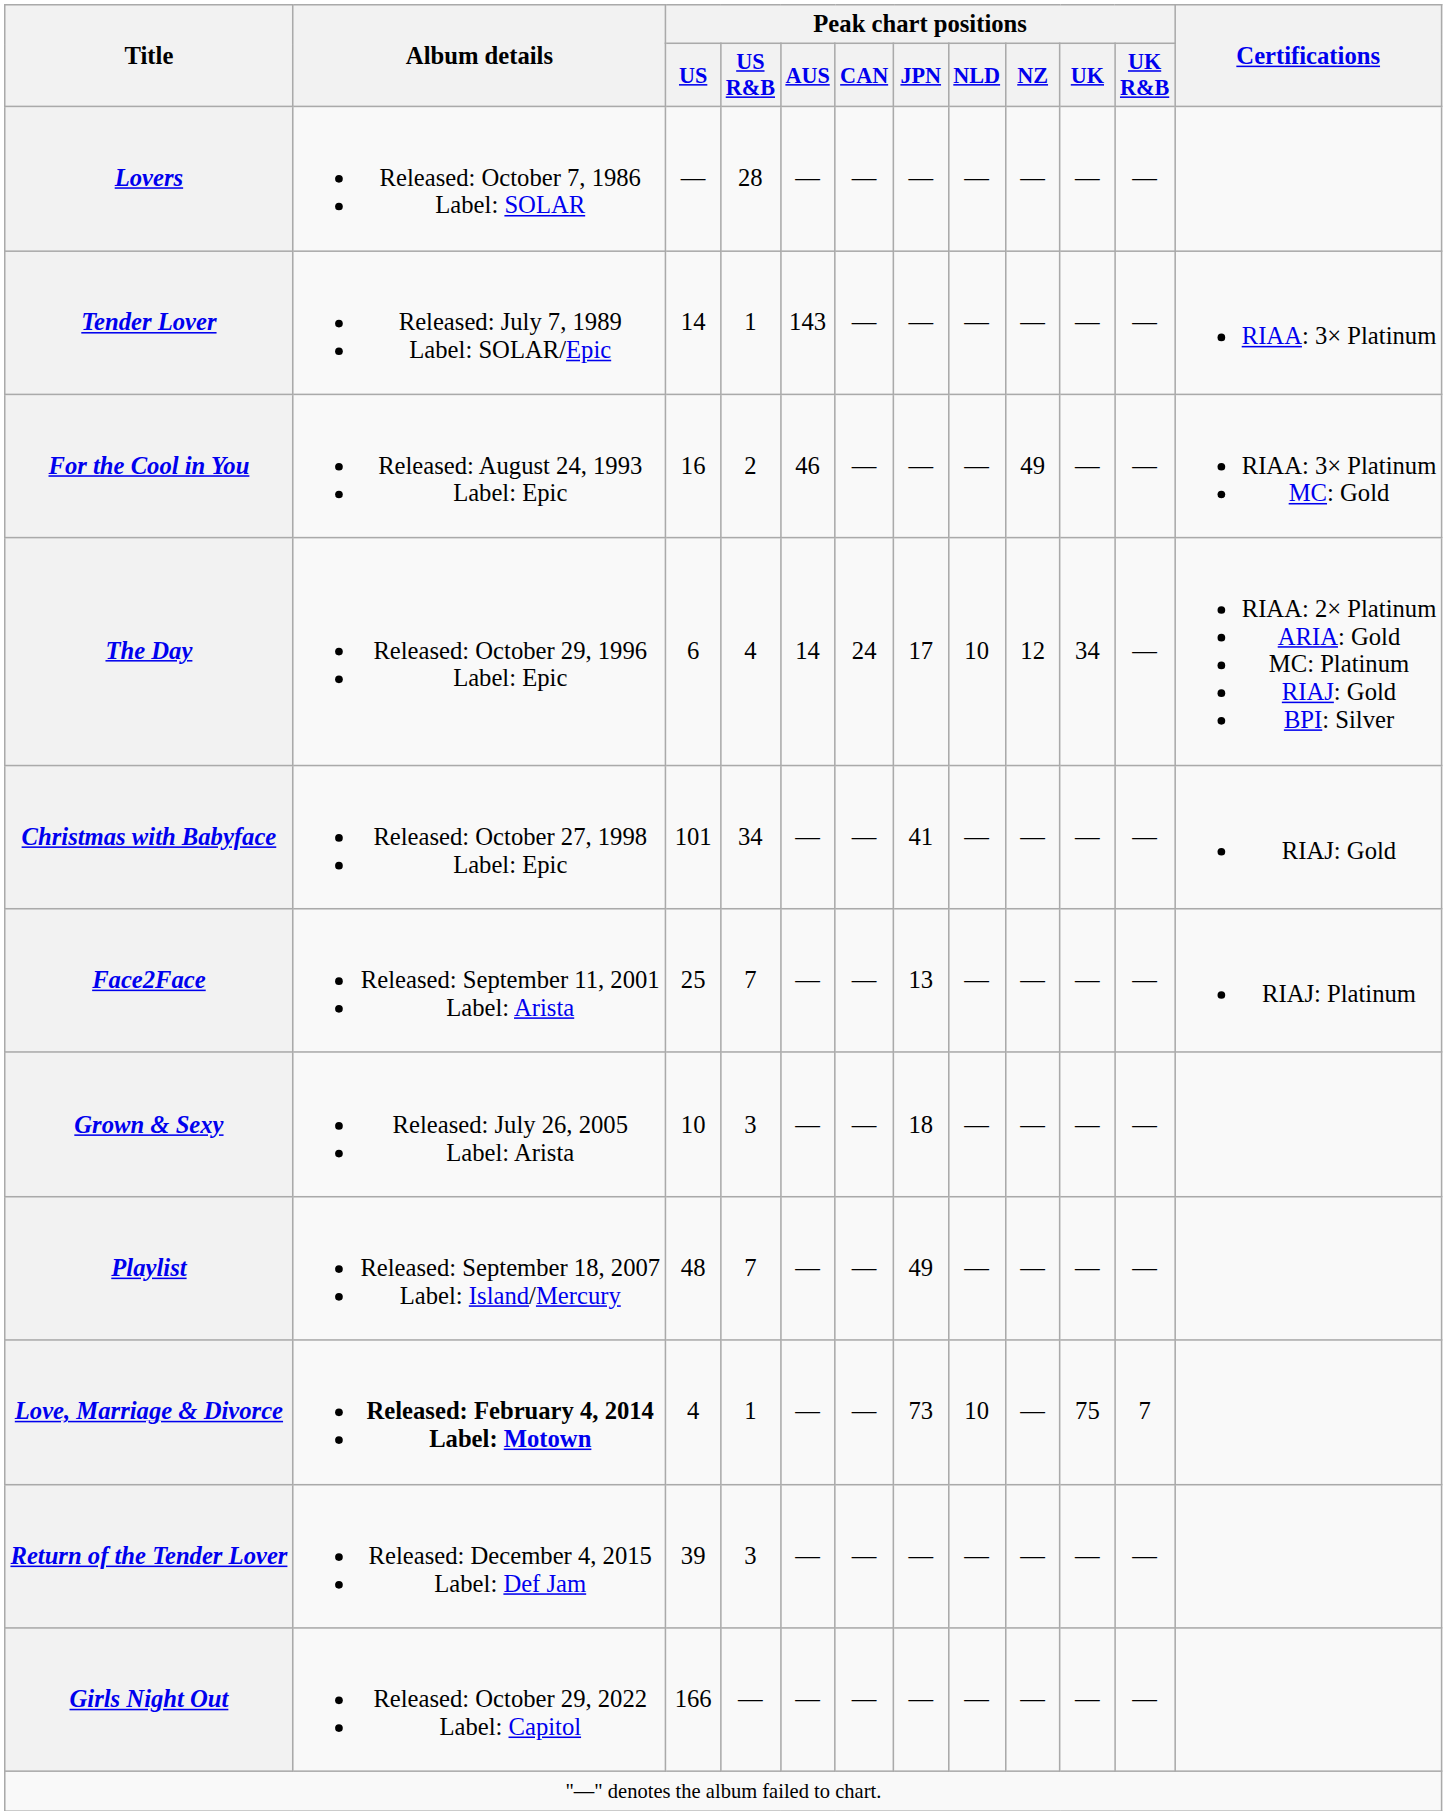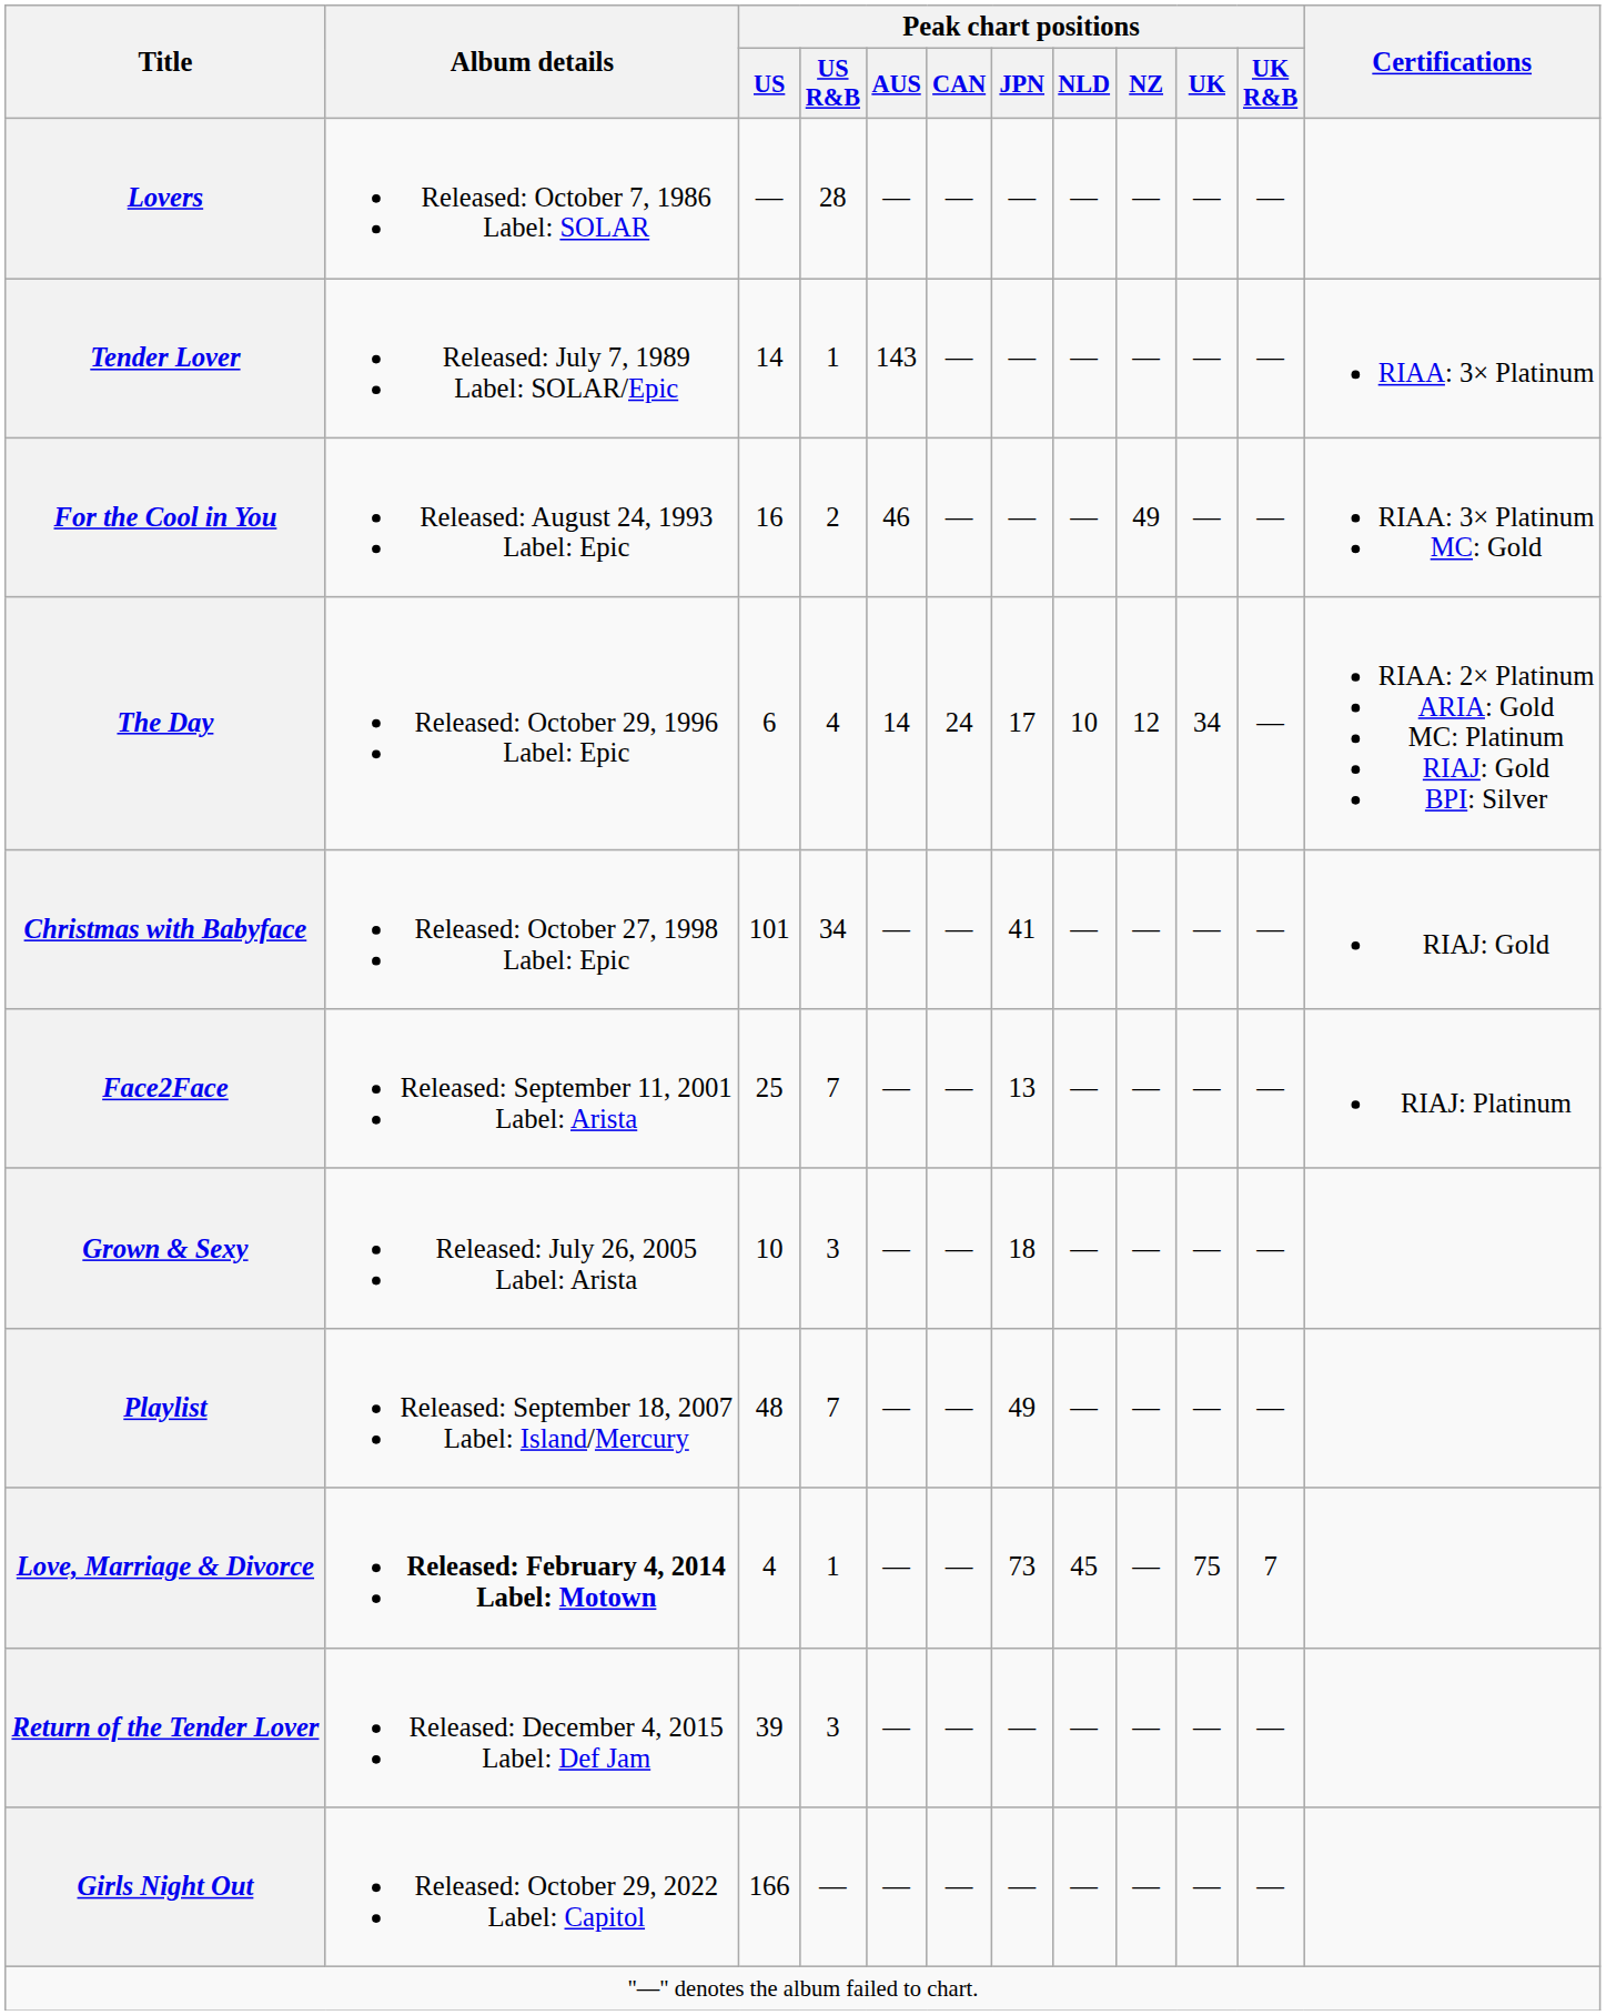 <table class="wikitable plainrowheaders" style="text-align:center;" border="1">
 <tr>
 <th rowspan="2">Title</th>
 <th rowspan="2">Album details</th>
 <th scope="col" colspan="9">Peak chart positions</th>
 <th rowspan="2"><a href='#'>Certifications</a></th>
 </tr>
 <tr>
 <th scope="col" style="width:2em;font-size:90%;"><a href='#'>US</a><br></th>
 <th scope="col" style="width:2em;font-size:90%;"><a href='#'>US R&B</a><br></th>
 <th scope="col" style="width:2em;font-size:90%;"><a href='#'>AUS</a><br></th>
 <th scope="col" style="width:2em;font-size:90%;"><a href='#'>CAN</a><br></th>
 <th scope="col" style="width:2em;font-size:90%;"><a href='#'>JPN</a><br></th>
 <th scope="col" style="width:2em;font-size:90%;"><a href='#'>NLD</a><br></th>
 <th scope="col" style="width:2em;font-size:90%;"><a href='#'>NZ</a><br></th>
 <th scope="col" style="width:2em;font-size:90%;"><a href='#'>UK</a><br></th>
 <th scope="col" style="width:2em;font-size:90%;"><a href='#'>UK R&B</a></th>
 </tr>
 <tr>
 <th scope="row"><em><a href='#'>Lovers</a></em></th>
 <td><br><ul><li>Released: October 7, 1986</li><li>Label: <a href='#'>SOLAR</a></li></ul></td>
 <td>—</td>
 <td>28</td>
 <td>—</td>
 <td>—</td>
 <td>—</td>
 <td>—</td>
 <td>—</td>
 <td>—</td>
 <td>—</td>
 <td></td>
 </tr>
 <tr>
 <th scope="row"><em><a href='#'>Tender Lover</a></em></th>
 <td><br><ul><li>Released: July 7, 1989</li><li>Label: SOLAR/<a href='#'>Epic</a></li></ul></td>
 <td>14</td>
 <td>1</td>
 <td>143</td>
 <td>—</td>
 <td>—</td>
 <td>—</td>
 <td>—</td>
 <td>—</td>
 <td>—</td>
 <td><br><ul><li><a href='#'>RIAA</a>: 3× Platinum</li></ul></td>
 </tr>
 <tr>
 <th scope="row"><em><a href='#'>For the Cool in You</a></em></th>
 <td><br><ul><li>Released: August 24, 1993</li><li>Label: Epic</li></ul></td>
 <td>16</td>
 <td>2</td>
 <td>46</td>
 <td>—</td>
 <td>—</td>
 <td>—</td>
 <td>49</td>
 <td>—</td>
 <td>—</td>
 <td><br><ul><li>RIAA: 3× Platinum</li><li><a href='#'>MC</a>: Gold</li></ul></td>
 </tr>
 <tr>
 <th scope="row"><em><a href='#'>The Day</a></em></th>
 <td><br><ul><li>Released: October 29, 1996</li><li>Label: Epic</li></ul></td>
 <td>6</td>
 <td>4</td>
 <td>14</td>
 <td>24</td>
 <td>17</td>
 <td>10</td>
 <td>12</td>
 <td>34</td>
 <td>—</td>
 <td><br><ul><li>RIAA: 2× Platinum</li><li><a href='#'>ARIA</a>: Gold</li><li>MC: Platinum</li><li><a href='#'>RIAJ</a>: Gold</li><li><a href='#'>BPI</a>: Silver</li></ul></td>
 </tr>
 <tr>
 <th scope="row"><em><a href='#'>Christmas with Babyface</a></em></th>
 <td><br><ul><li>Released: October 27, 1998</li><li>Label: Epic</li></ul></td>
 <td>101</td>
 <td>34</td>
 <td>—</td>
 <td>—</td>
 <td>41</td>
 <td>—</td>
 <td>—</td>
 <td>—</td>
 <td>—</td>
 <td><br><ul><li>RIAJ: Gold</li></ul></td>
 </tr>
 <tr>
 <th scope="row"><em><a href='#'>Face2Face</a></em></th>
 <td><br><ul><li>Released: September 11, 2001</li><li>Label: <a href='#'>Arista</a></li></ul></td>
 <td>25</td>
 <td>7</td>
 <td>—</td>
 <td>—</td>
 <td>13</td>
 <td>—</td>
 <td>—</td>
 <td>—</td>
 <td>—</td>
 <td><br><ul><li>RIAJ: Platinum</li></ul></td>
 </tr>
 <tr>
 <th scope="row"><em><a href='#'>Grown & Sexy</a></em></th>
 <td><br><ul><li>Released: July 26, 2005</li><li>Label: Arista</li></ul></td>
 <td>10</td>
 <td>3</td>
 <td>—</td>
 <td>—</td>
 <td>18</td>
 <td>—</td>
 <td>—</td>
 <td>—</td>
 <td>—</td>
 <td></td>
 </tr>
 <tr>
 <th scope="row"><em><a href='#'>Playlist</a></em></th>
 <td><br><ul><li>Released: September 18, 2007</li><li>Label: <a href='#'>Island</a>/<a href='#'>Mercury</a></li></ul></td>
 <td>48</td>
 <td>7</td>
 <td>—</td>
 <td>—</td>
 <td>49</td>
 <td>—</td>
 <td>—</td>
 <td>—</td>
 <td>—</td>
 <td></td>
 </tr>
 <tr>
 <th scope="row"><em><a href='#'>Love, Marriage & Divorce</a></em> </th>
 <td><strong><br><ul><li>Released: February 4, 2014</li><li>Label: <a href='#'>Motown</a></li></ul></strong></td>
 <td>4</td>
 <td>1</td>
 <td>—</td>
 <td>—</td>
 <td>73</td>
-<td>10</td>
+<td>45</td>
 <td>—</td>
 <td>75</td>
 <td>7</td>
 <td></td>
 </tr>
 <tr>
 <th scope="row"><em><a href='#'>Return of the Tender Lover</a></em></th>
 <td><br><ul><li>Released: December 4, 2015</li><li>Label: <a href='#'>Def Jam</a></li></ul></td>
 <td>39</td>
 <td>3</td>
 <td>—</td>
 <td>—</td>
 <td>—</td>
 <td>—</td>
 <td>—</td>
 <td>—</td>
 <td>—</td>
 <td></td>
 </tr>
 <tr>
 <th scope="row"><em><a href='#'>Girls Night Out</a></em></th>
 <td><br><ul><li>Released: October 29, 2022</li><li>Label: <a href='#'>Capitol</a></li></ul></td>
 <td>166</td>
 <td>—</td>
 <td>—</td>
 <td>—</td>
 <td>—</td>
 <td>—</td>
 <td>—</td>
 <td>—</td>
 <td>—</td>
 <td></td>
 </tr>
 <tr>
 <td align="center" colspan="12"><small>"—" denotes the album failed to chart.</small></td>
 </tr>
 </table>
